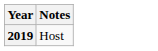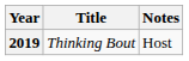 <table class="wikitable plainrowheaders">
 <tr>
 <th scope="col">Year</th>
+<th scope="col">Title</th>
 <th scope="col">Notes</th>
 </tr>
 <tr>
 <th scope="row">2019</th>
+<td><em>Thinking Bout</em></td>
 <td>Host</td>
 </tr>
 </table>
